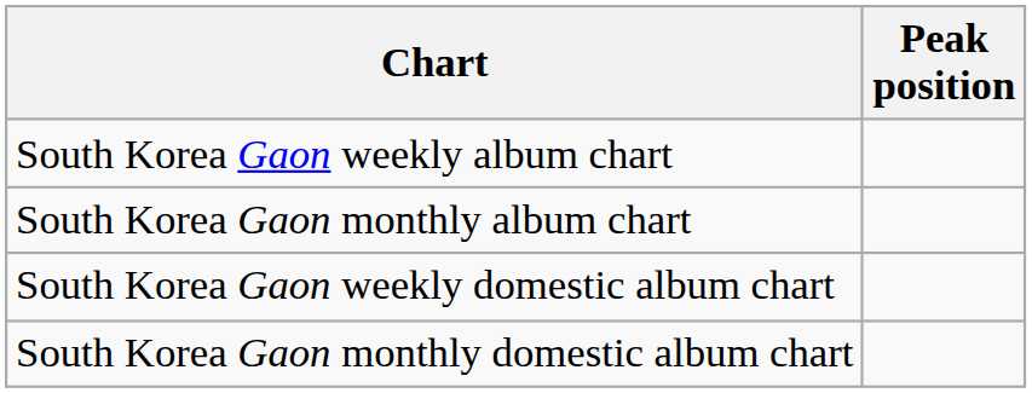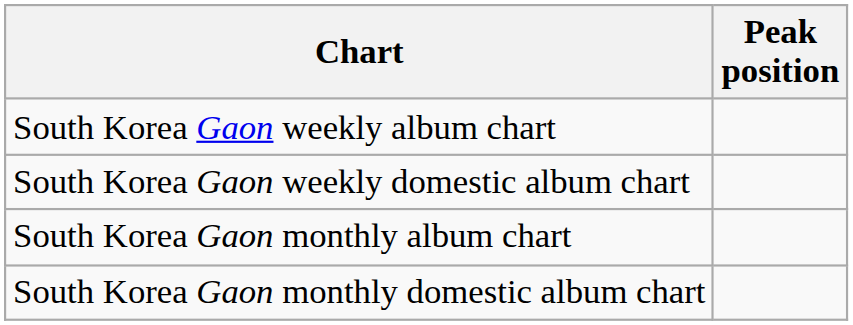 <table class="wikitable sortable">
 <tr>
 <th>Chart</th>
 <th>Peak<br>position</th>
 </tr>
 <tr>
 <td>South Korea <em><a href='#'>Gaon</a></em> weekly album chart</td>
 <td></td>
 </tr>
 <tr>
-<td>South Korea <em>Gaon</em> monthly album chart</td>
+<td>South Korea <em>Gaon</em> weekly domestic album chart</td>
 <td></td>
 </tr>
 <tr>
-<td>South Korea <em>Gaon</em> weekly domestic album chart</td>
+<td>South Korea <em>Gaon</em> monthly album chart</td>
 <td></td>
 </tr>
 <tr>
 <td>South Korea <em>Gaon</em> monthly domestic album chart</td>
 <td></td>
 </tr>
 </table>
